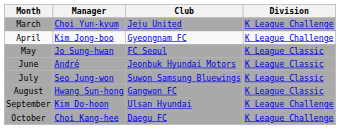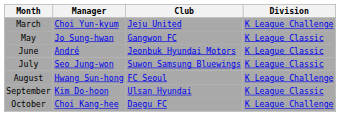 <table class="wikitable">
 <tr>
 <th>Month</th>
 <th>Manager</th>
 <th>Club</th>
 <th>Division</th>
 </tr>
 <tr bgcolor=darkgray>
 <td align=center>March</td>
 <td> <a href='#'>Choi Yun-kyum</a></td>
 <td><a href='#'>Jeju United</a></td>
 <td><a href='#'>K League Challenge</a></td>
 </tr>
-<tr>
-<td align=center>April</td>
-<td> <a href='#'>Kim Jong-boo</a></td>
-<td><a href='#'>Gyeongnam FC</a></td>
-<td><a href='#'>K League Challenge</a></td>
-</tr>
 <tr bgcolor=darkgray>
 <td align=center>May</td>
 <td> <a href='#'>Jo Sung-hwan</a></td>
-<td><a href='#'>FC Seoul</a></td>
+<td><a href='#'>Gangwon FC</a></td>
 <td><a href='#'>K League Classic</a></td>
 </tr>
 <tr bgcolor=darkgray>
 <td align=center>June</td>
 <td> <a href='#'>André</a></td>
 <td><a href='#'>Jeonbuk Hyundai Motors</a></td>
 <td><a href='#'>K League Classic</a></td>
 </tr>
 <tr bgcolor=darkgray>
 <td align=center>July</td>
 <td> <a href='#'>Seo Jung-won</a></td>
 <td><a href='#'>Suwon Samsung Bluewings</a></td>
 <td><a href='#'>K League Classic</a></td>
 </tr>
 <tr bgcolor=darkgray>
 <td align=center>August</td>
 <td> <a href='#'>Hwang Sun-hong</a></td>
-<td><a href='#'>Gangwon FC</a></td>
-<td><a href='#'>K League Classic</a></td>
+<td><a href='#'>FC Seoul</a></td>
+<td><a href='#'>K League Challenge</a></td>
 </tr>
 <tr bgcolor=darkgray>
 <td align=center>September</td>
 <td> <a href='#'>Kim Do-hoon</a></td>
 <td><a href='#'>Ulsan Hyundai</a></td>
-<td><a href='#'>K League Challenge</a></td>
+<td><a href='#'>K League Classic</a></td>
 </tr>
 <tr bgcolor=darkgray>
 <td align=center>October</td>
 <td> <a href='#'>Choi Kang-hee</a></td>
 <td><a href='#'>Daegu FC</a></td>
 <td><a href='#'>K League Challenge</a></td>
 </tr>
 </table>
